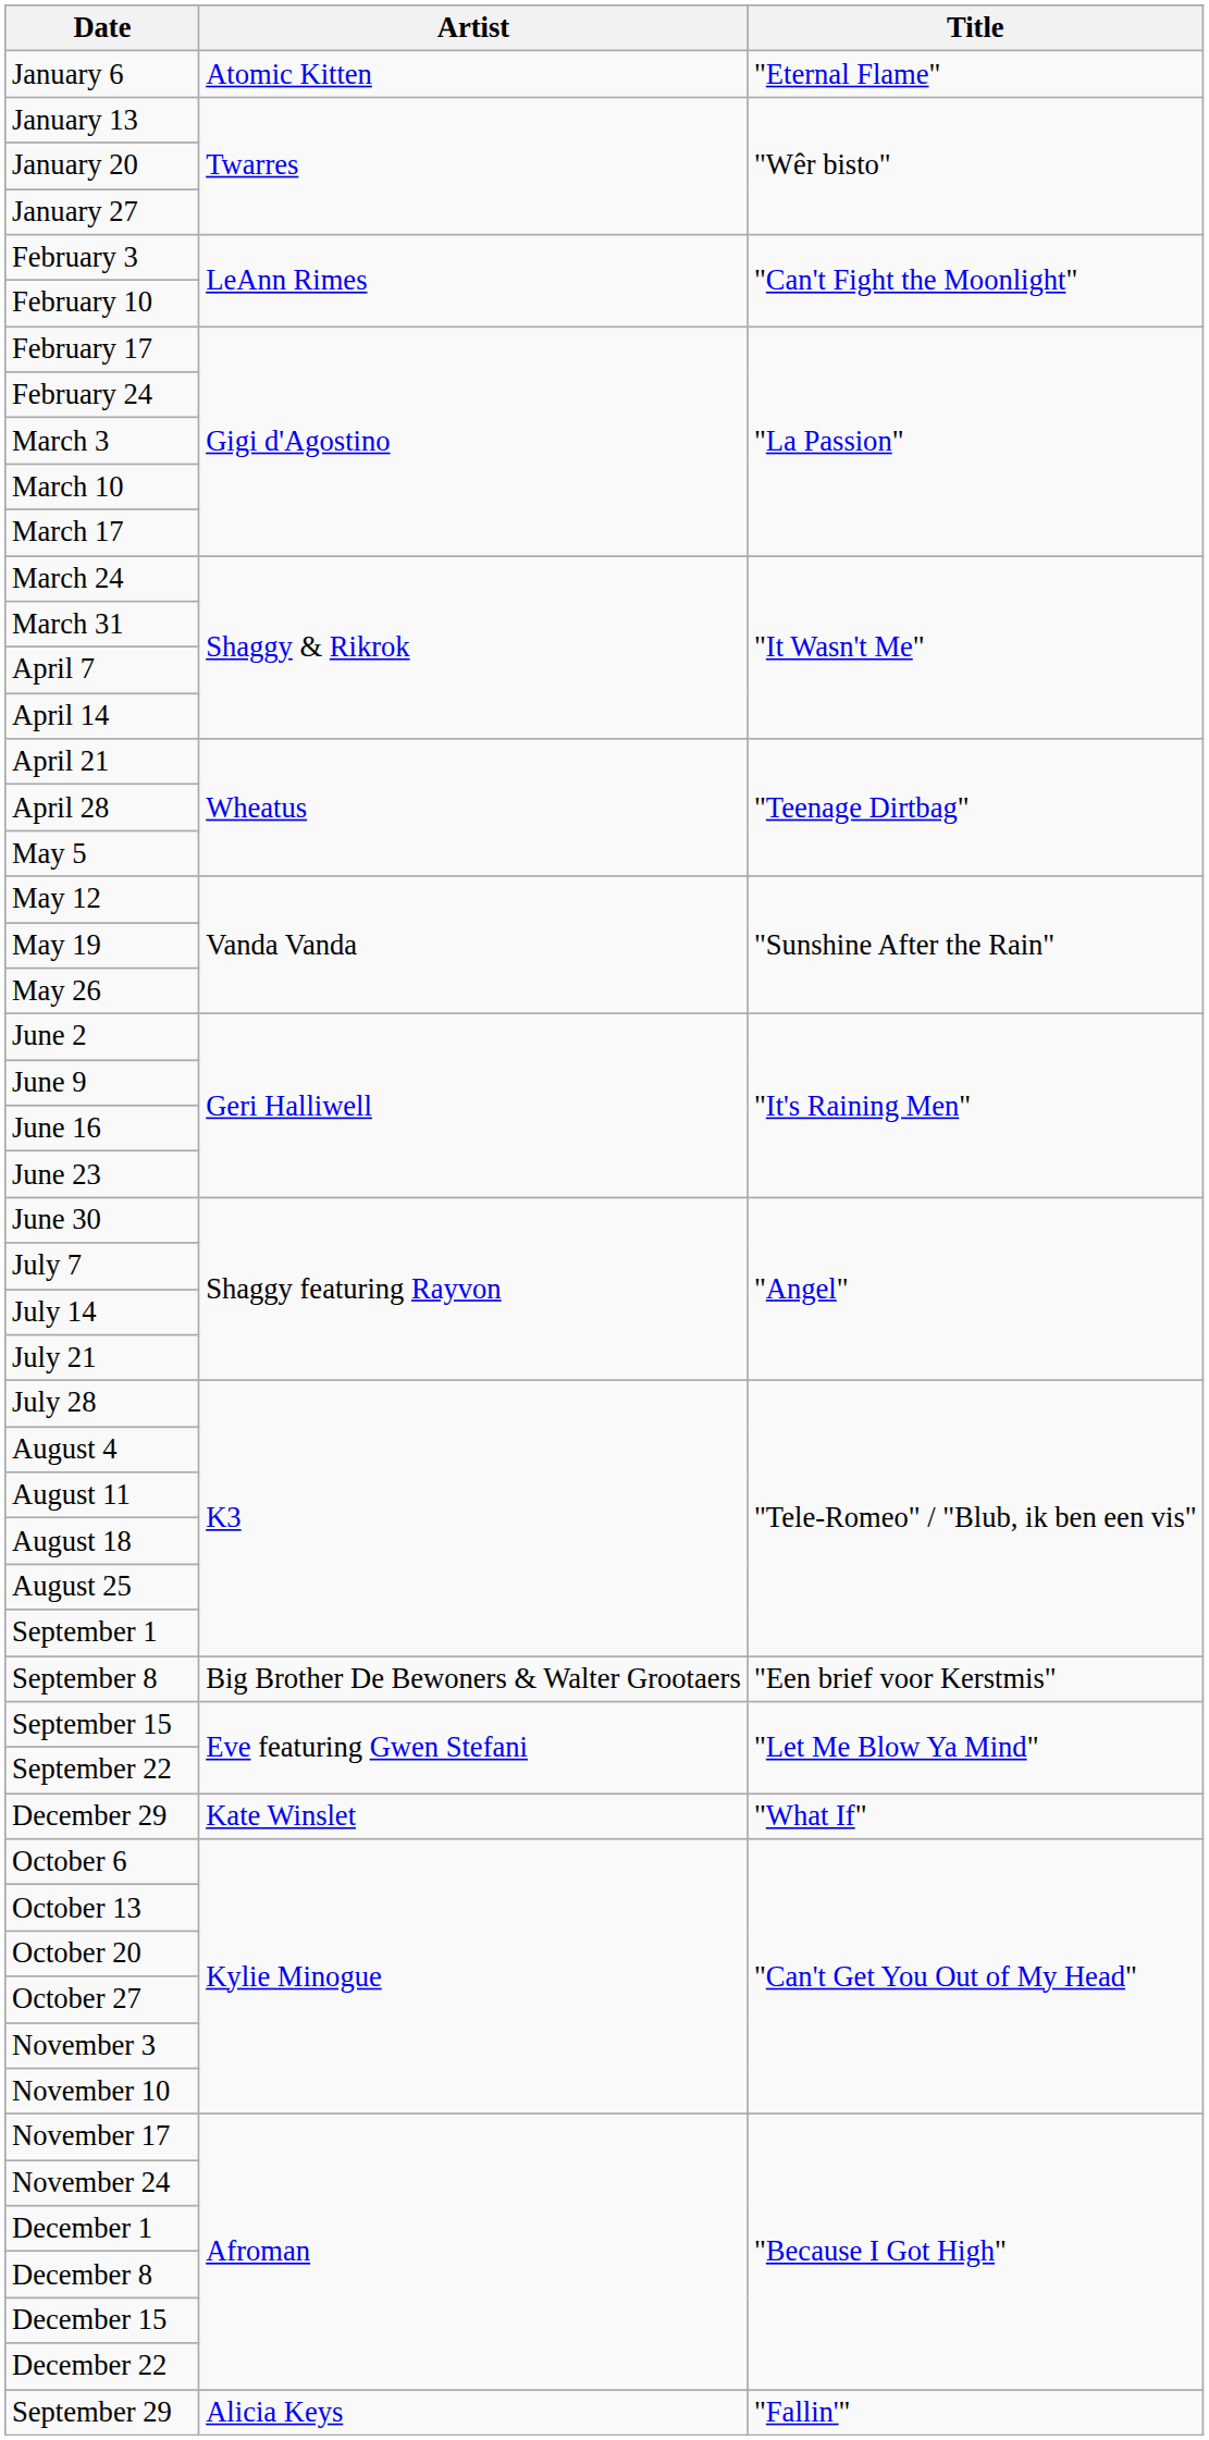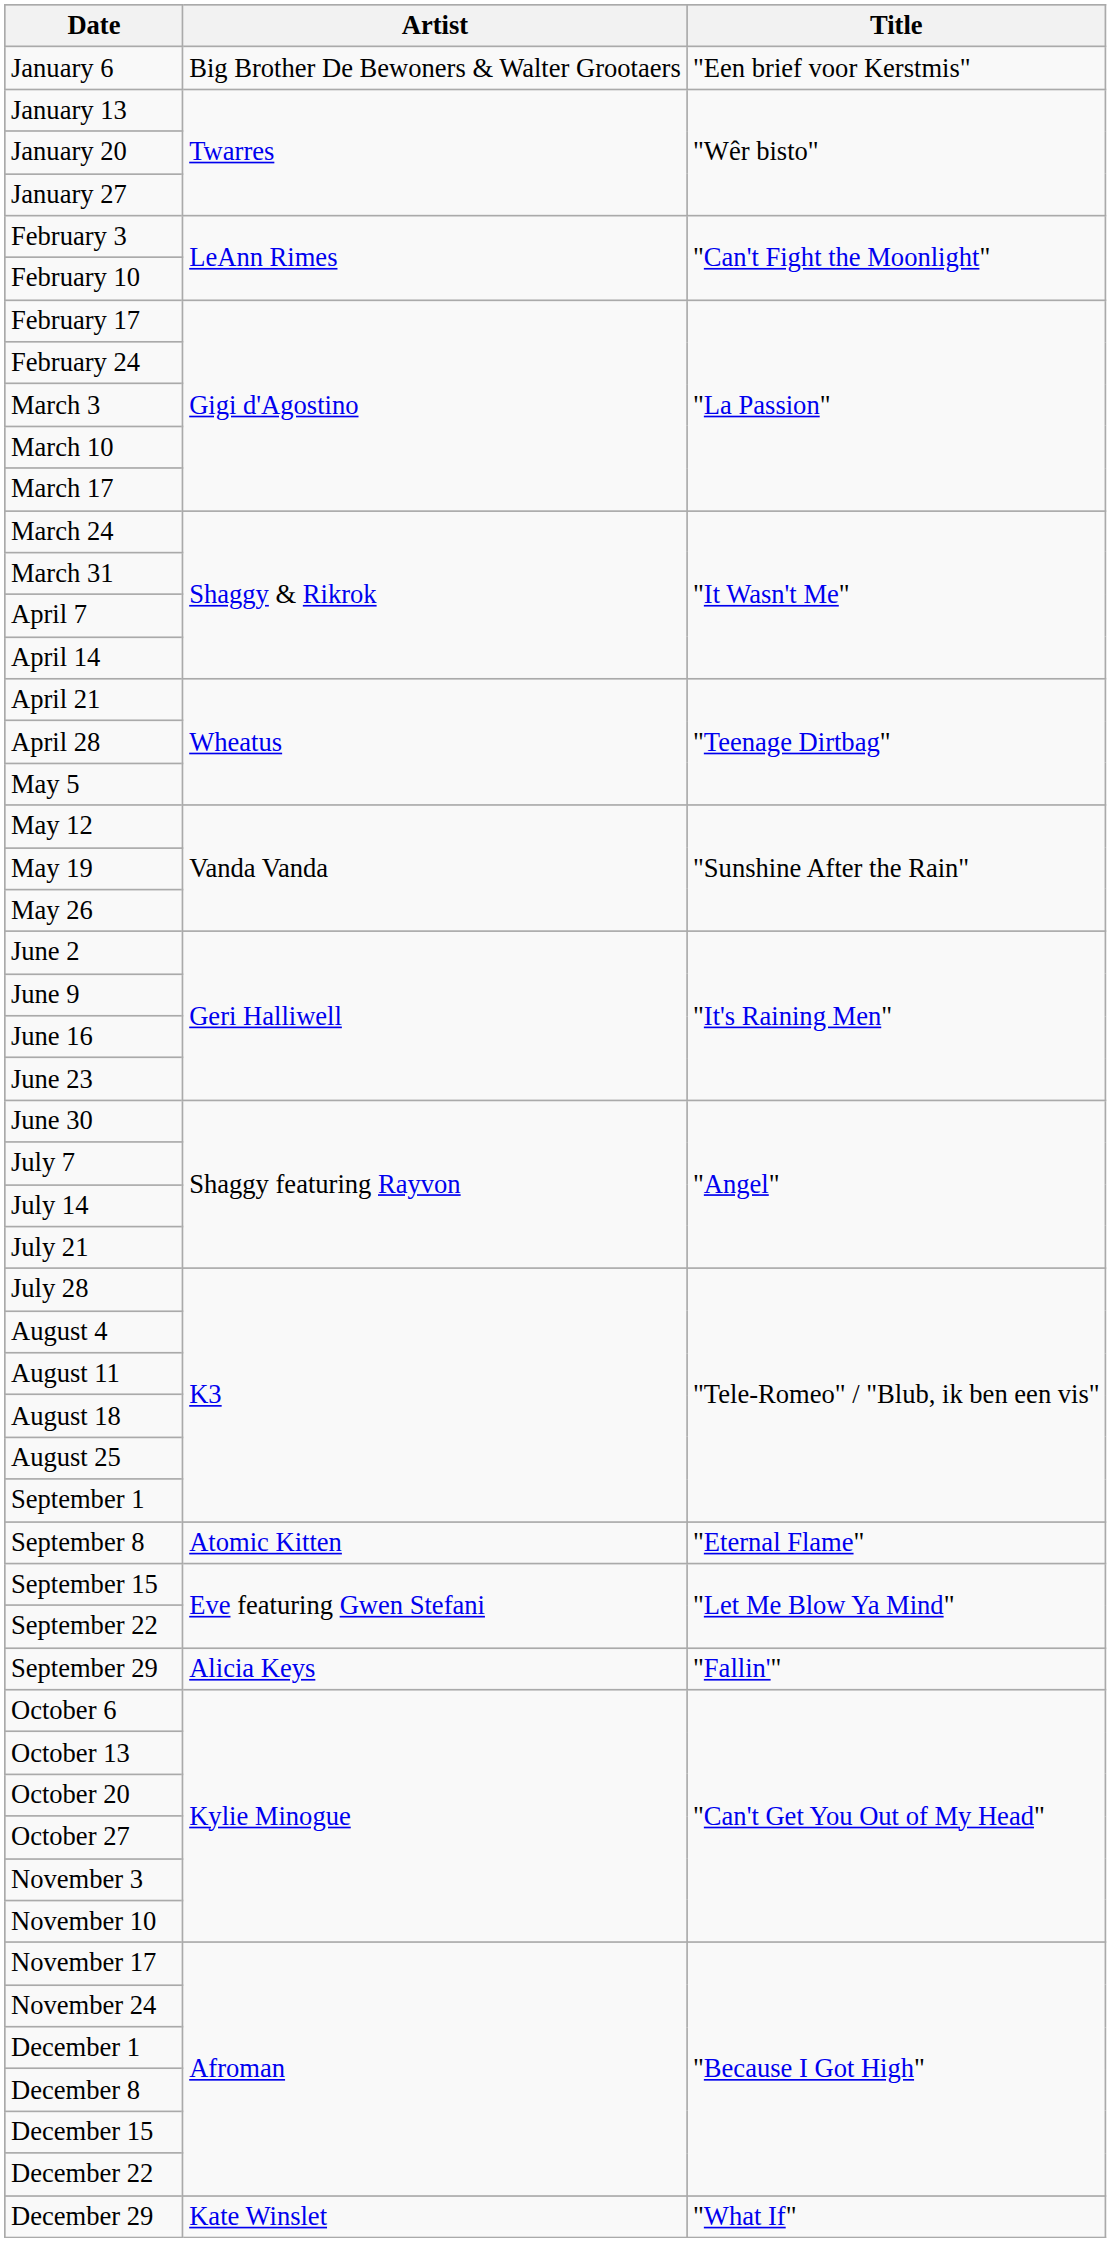 <table class="wikitable">
 <tr>
 <th width="100px">Date</th>
 <th>Artist</th>
 <th>Title</th>
 </tr>
 <tr>
 <td>January 6</td>
-<td><a href='#'>Atomic Kitten</a></td>
-<td>"<a href='#'>Eternal Flame</a>"</td>
+<td>Big Brother De Bewoners & Walter Grootaers</td>
+<td>"Een brief voor Kerstmis"</td>
 </tr>
 <tr>
 <td>January 13</td>
 <td rowspan="3"><a href='#'>Twarres</a></td>
 <td rowspan="3">"Wêr bisto"</td>
 </tr>
 <tr>
 <td>January 20</td>
 </tr>
 <tr>
 <td>January 27</td>
 </tr>
 <tr>
 <td>February 3</td>
 <td rowspan="2"><a href='#'>LeAnn Rimes</a></td>
 <td rowspan="2">"<a href='#'>Can't Fight the Moonlight</a>"</td>
 </tr>
 <tr>
 <td>February 10</td>
 </tr>
 <tr>
 <td>February 17</td>
 <td rowspan="5"><a href='#'>Gigi d'Agostino</a></td>
 <td rowspan="5">"<a href='#'>La Passion</a>"</td>
 </tr>
 <tr>
 <td>February 24</td>
 </tr>
 <tr>
 <td>March 3</td>
 </tr>
 <tr>
 <td>March 10</td>
 </tr>
 <tr>
 <td>March 17</td>
 </tr>
 <tr>
 <td>March 24</td>
 <td rowspan="4"><a href='#'>Shaggy</a> & <a href='#'>Rikrok</a></td>
 <td rowspan="4">"<a href='#'>It Wasn't Me</a>"</td>
 </tr>
 <tr>
 <td>March 31</td>
 </tr>
 <tr>
 <td>April 7</td>
 </tr>
 <tr>
 <td>April 14</td>
 </tr>
 <tr>
 <td>April 21</td>
 <td rowspan="3"><a href='#'>Wheatus</a></td>
 <td rowspan="3">"<a href='#'>Teenage Dirtbag</a>"</td>
 </tr>
 <tr>
 <td>April 28</td>
 </tr>
 <tr>
 <td>May 5</td>
 </tr>
 <tr>
 <td>May 12</td>
 <td rowspan="3">Vanda Vanda</td>
 <td rowspan="3">"Sunshine After the Rain"</td>
 </tr>
 <tr>
 <td>May 19</td>
 </tr>
 <tr>
 <td>May 26</td>
 </tr>
 <tr>
 <td>June 2</td>
 <td rowspan="4"><a href='#'>Geri Halliwell</a></td>
 <td rowspan="4">"<a href='#'>It's Raining Men</a>"</td>
 </tr>
 <tr>
 <td>June 9</td>
 </tr>
 <tr>
 <td>June 16</td>
 </tr>
 <tr>
 <td>June 23</td>
 </tr>
 <tr>
 <td>June 30</td>
 <td rowspan="4">Shaggy featuring <a href='#'>Rayvon</a></td>
 <td rowspan="4">"<a href='#'>Angel</a>"</td>
 </tr>
 <tr>
 <td>July 7</td>
 </tr>
 <tr>
 <td>July 14</td>
 </tr>
 <tr>
 <td>July 21</td>
 </tr>
 <tr>
 <td>July 28</td>
 <td rowspan="6"><a href='#'>K3</a></td>
 <td rowspan="6">"Tele-Romeo" / "Blub, ik ben een vis"</td>
 </tr>
 <tr>
 <td>August 4</td>
 </tr>
 <tr>
 <td>August 11</td>
 </tr>
 <tr>
 <td>August 18</td>
 </tr>
 <tr>
 <td>August 25</td>
 </tr>
 <tr>
 <td>September 1</td>
 </tr>
 <tr>
 <td>September 8</td>
-<td>Big Brother De Bewoners & Walter Grootaers</td>
-<td>"Een brief voor Kerstmis"</td>
+<td><a href='#'>Atomic Kitten</a></td>
+<td>"<a href='#'>Eternal Flame</a>"</td>
 </tr>
 <tr>
 <td>September 15</td>
 <td rowspan="2"><a href='#'>Eve</a> featuring <a href='#'>Gwen Stefani</a></td>
 <td rowspan="2">"<a href='#'>Let Me Blow Ya Mind</a>"</td>
 </tr>
 <tr>
 <td>September 22</td>
 </tr>
 <tr>
-<td>December 29</td>
-<td><a href='#'>Kate Winslet</a></td>
-<td>"<a href='#'>What If</a>"</td>
+<td>September 29</td>
+<td><a href='#'>Alicia Keys</a></td>
+<td>"<a href='#'>Fallin'</a>"</td>
 </tr>
 <tr>
 <td>October 6</td>
 <td rowspan="6"><a href='#'>Kylie Minogue</a></td>
 <td rowspan="6">"<a href='#'>Can't Get You Out of My Head</a>"</td>
 </tr>
 <tr>
 <td>October 13</td>
 </tr>
 <tr>
 <td>October 20</td>
 </tr>
 <tr>
 <td>October 27</td>
 </tr>
 <tr>
 <td>November 3</td>
 </tr>
 <tr>
 <td>November 10</td>
 </tr>
 <tr>
 <td>November 17</td>
 <td rowspan="6"><a href='#'>Afroman</a></td>
 <td rowspan="6">"<a href='#'>Because I Got High</a>"</td>
 </tr>
 <tr>
 <td>November 24</td>
 </tr>
 <tr>
 <td>December 1</td>
 </tr>
 <tr>
 <td>December 8</td>
 </tr>
 <tr>
 <td>December 15</td>
 </tr>
 <tr>
 <td>December 22</td>
 </tr>
 <tr>
-<td>September 29</td>
-<td><a href='#'>Alicia Keys</a></td>
-<td>"<a href='#'>Fallin'</a>"</td>
+<td>December 29</td>
+<td><a href='#'>Kate Winslet</a></td>
+<td>"<a href='#'>What If</a>"</td>
 </tr>
 </table>
